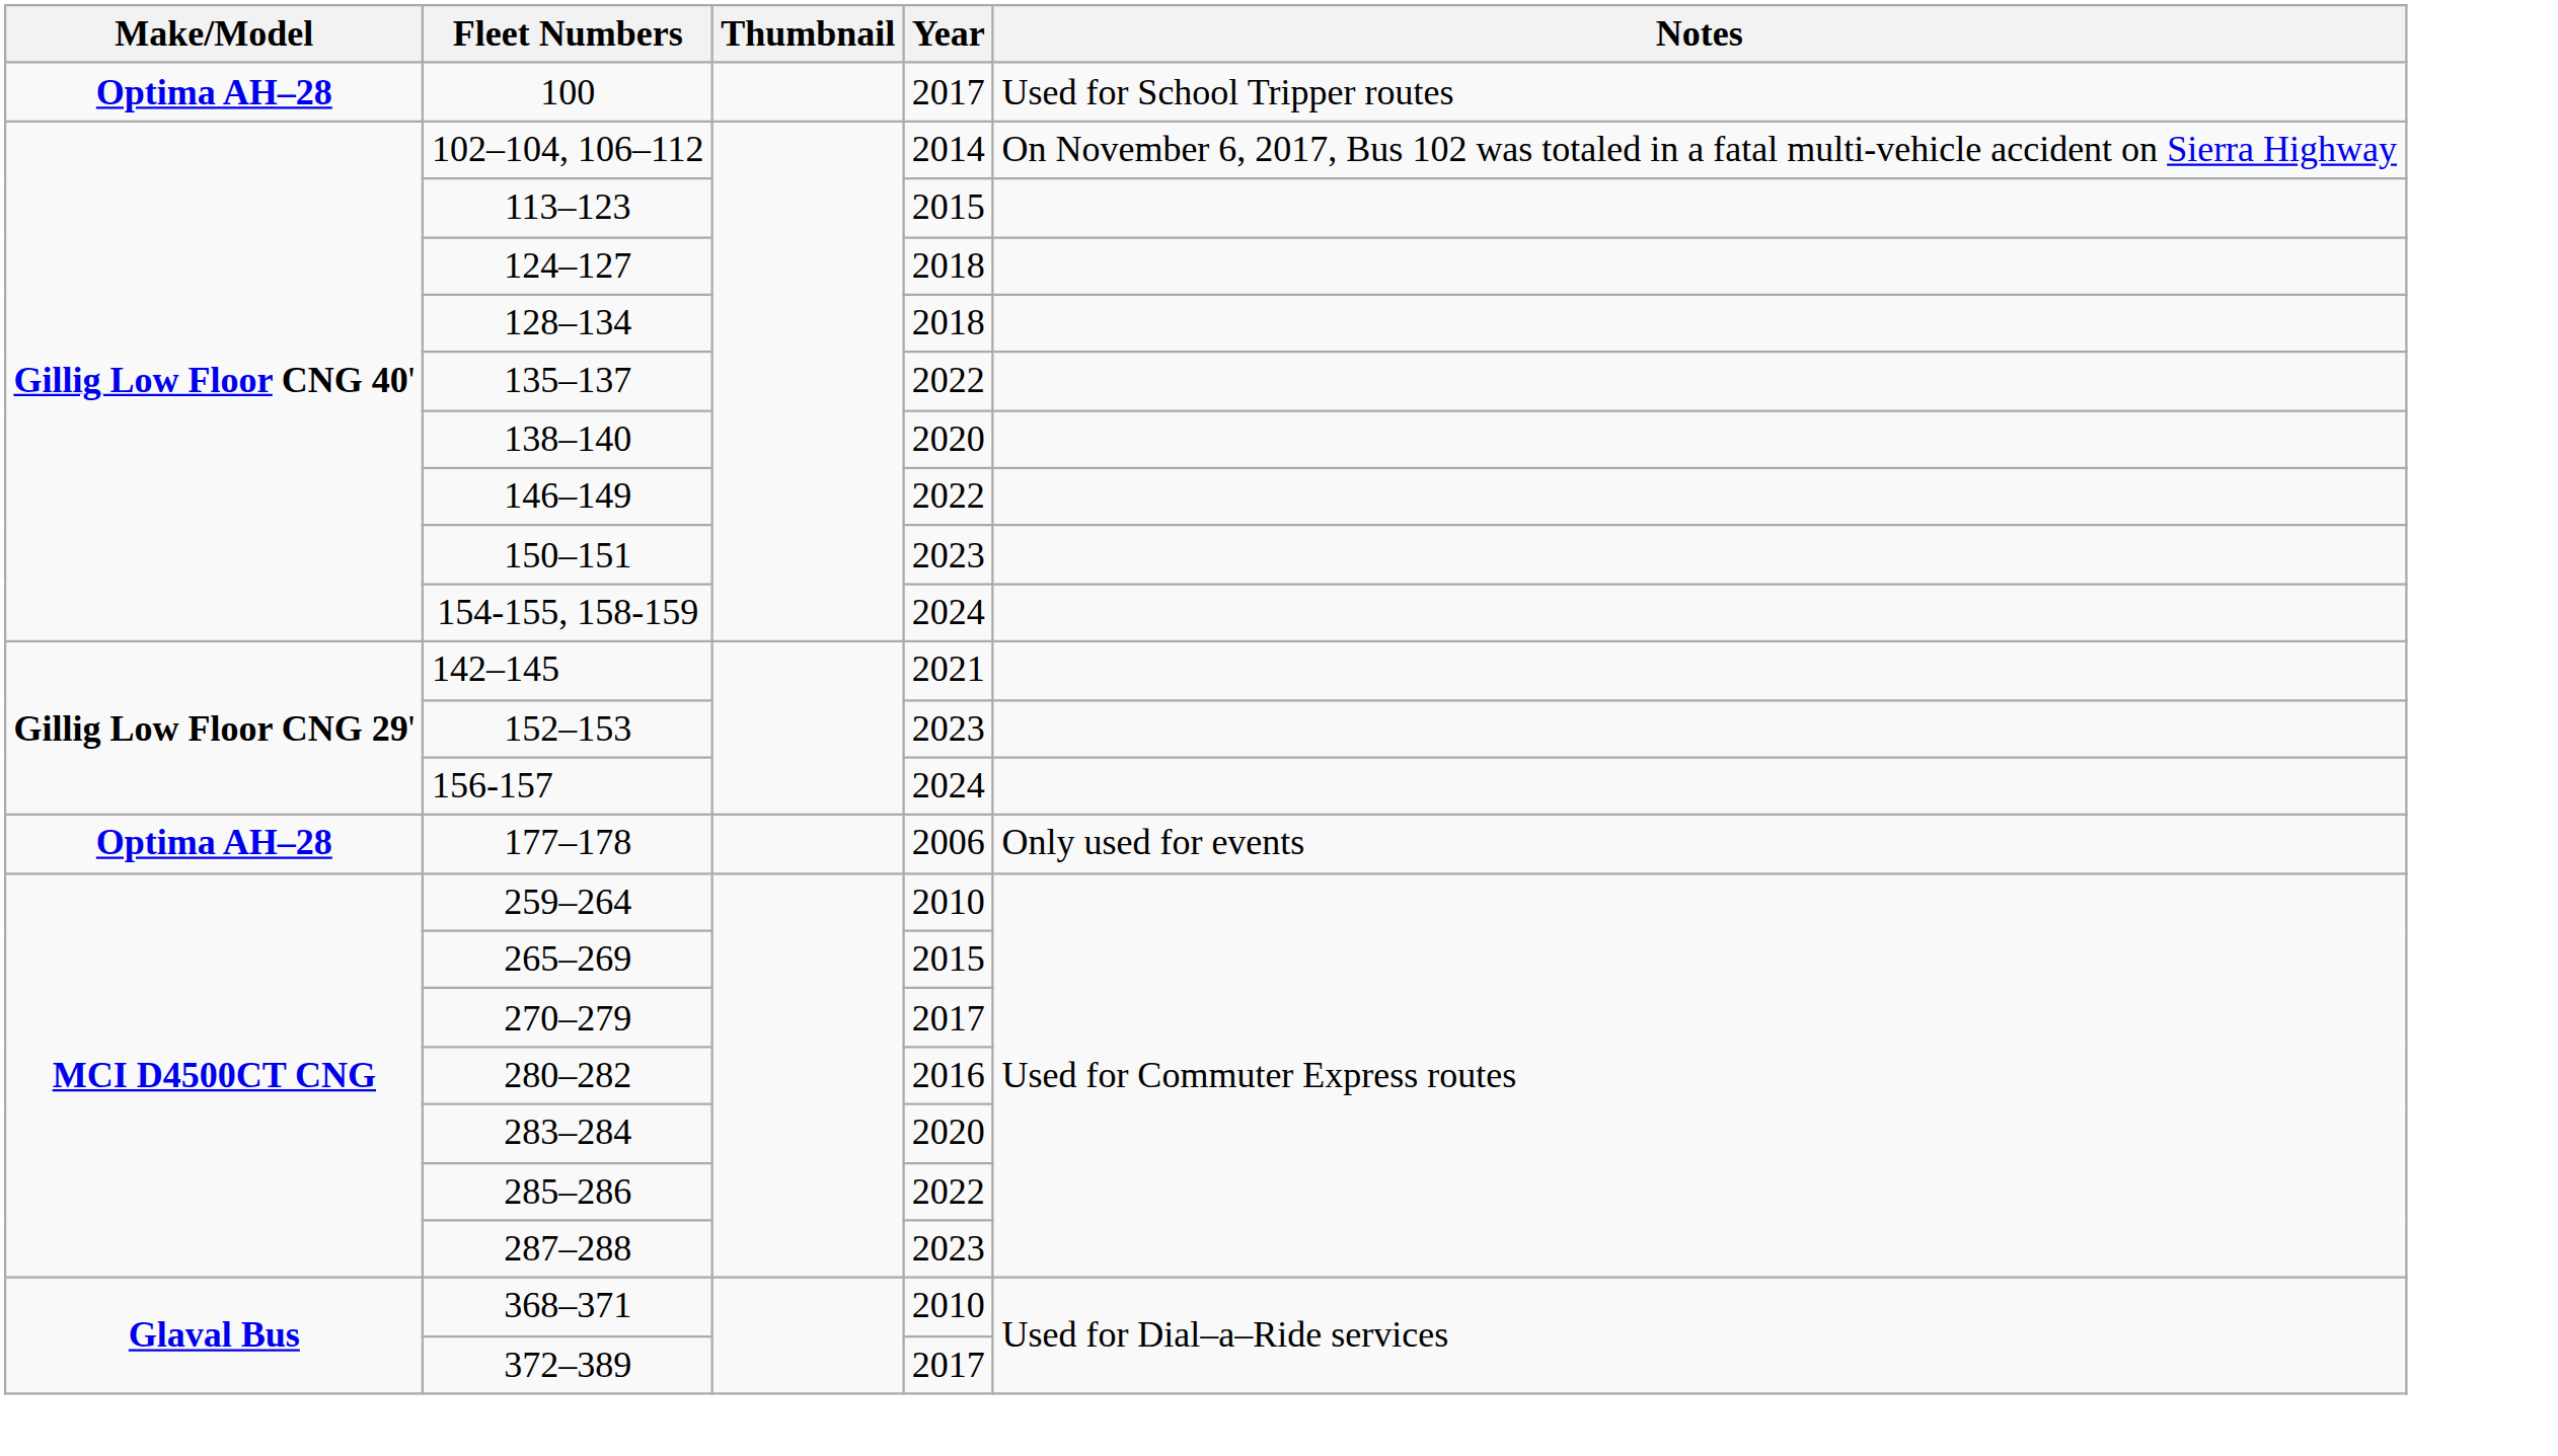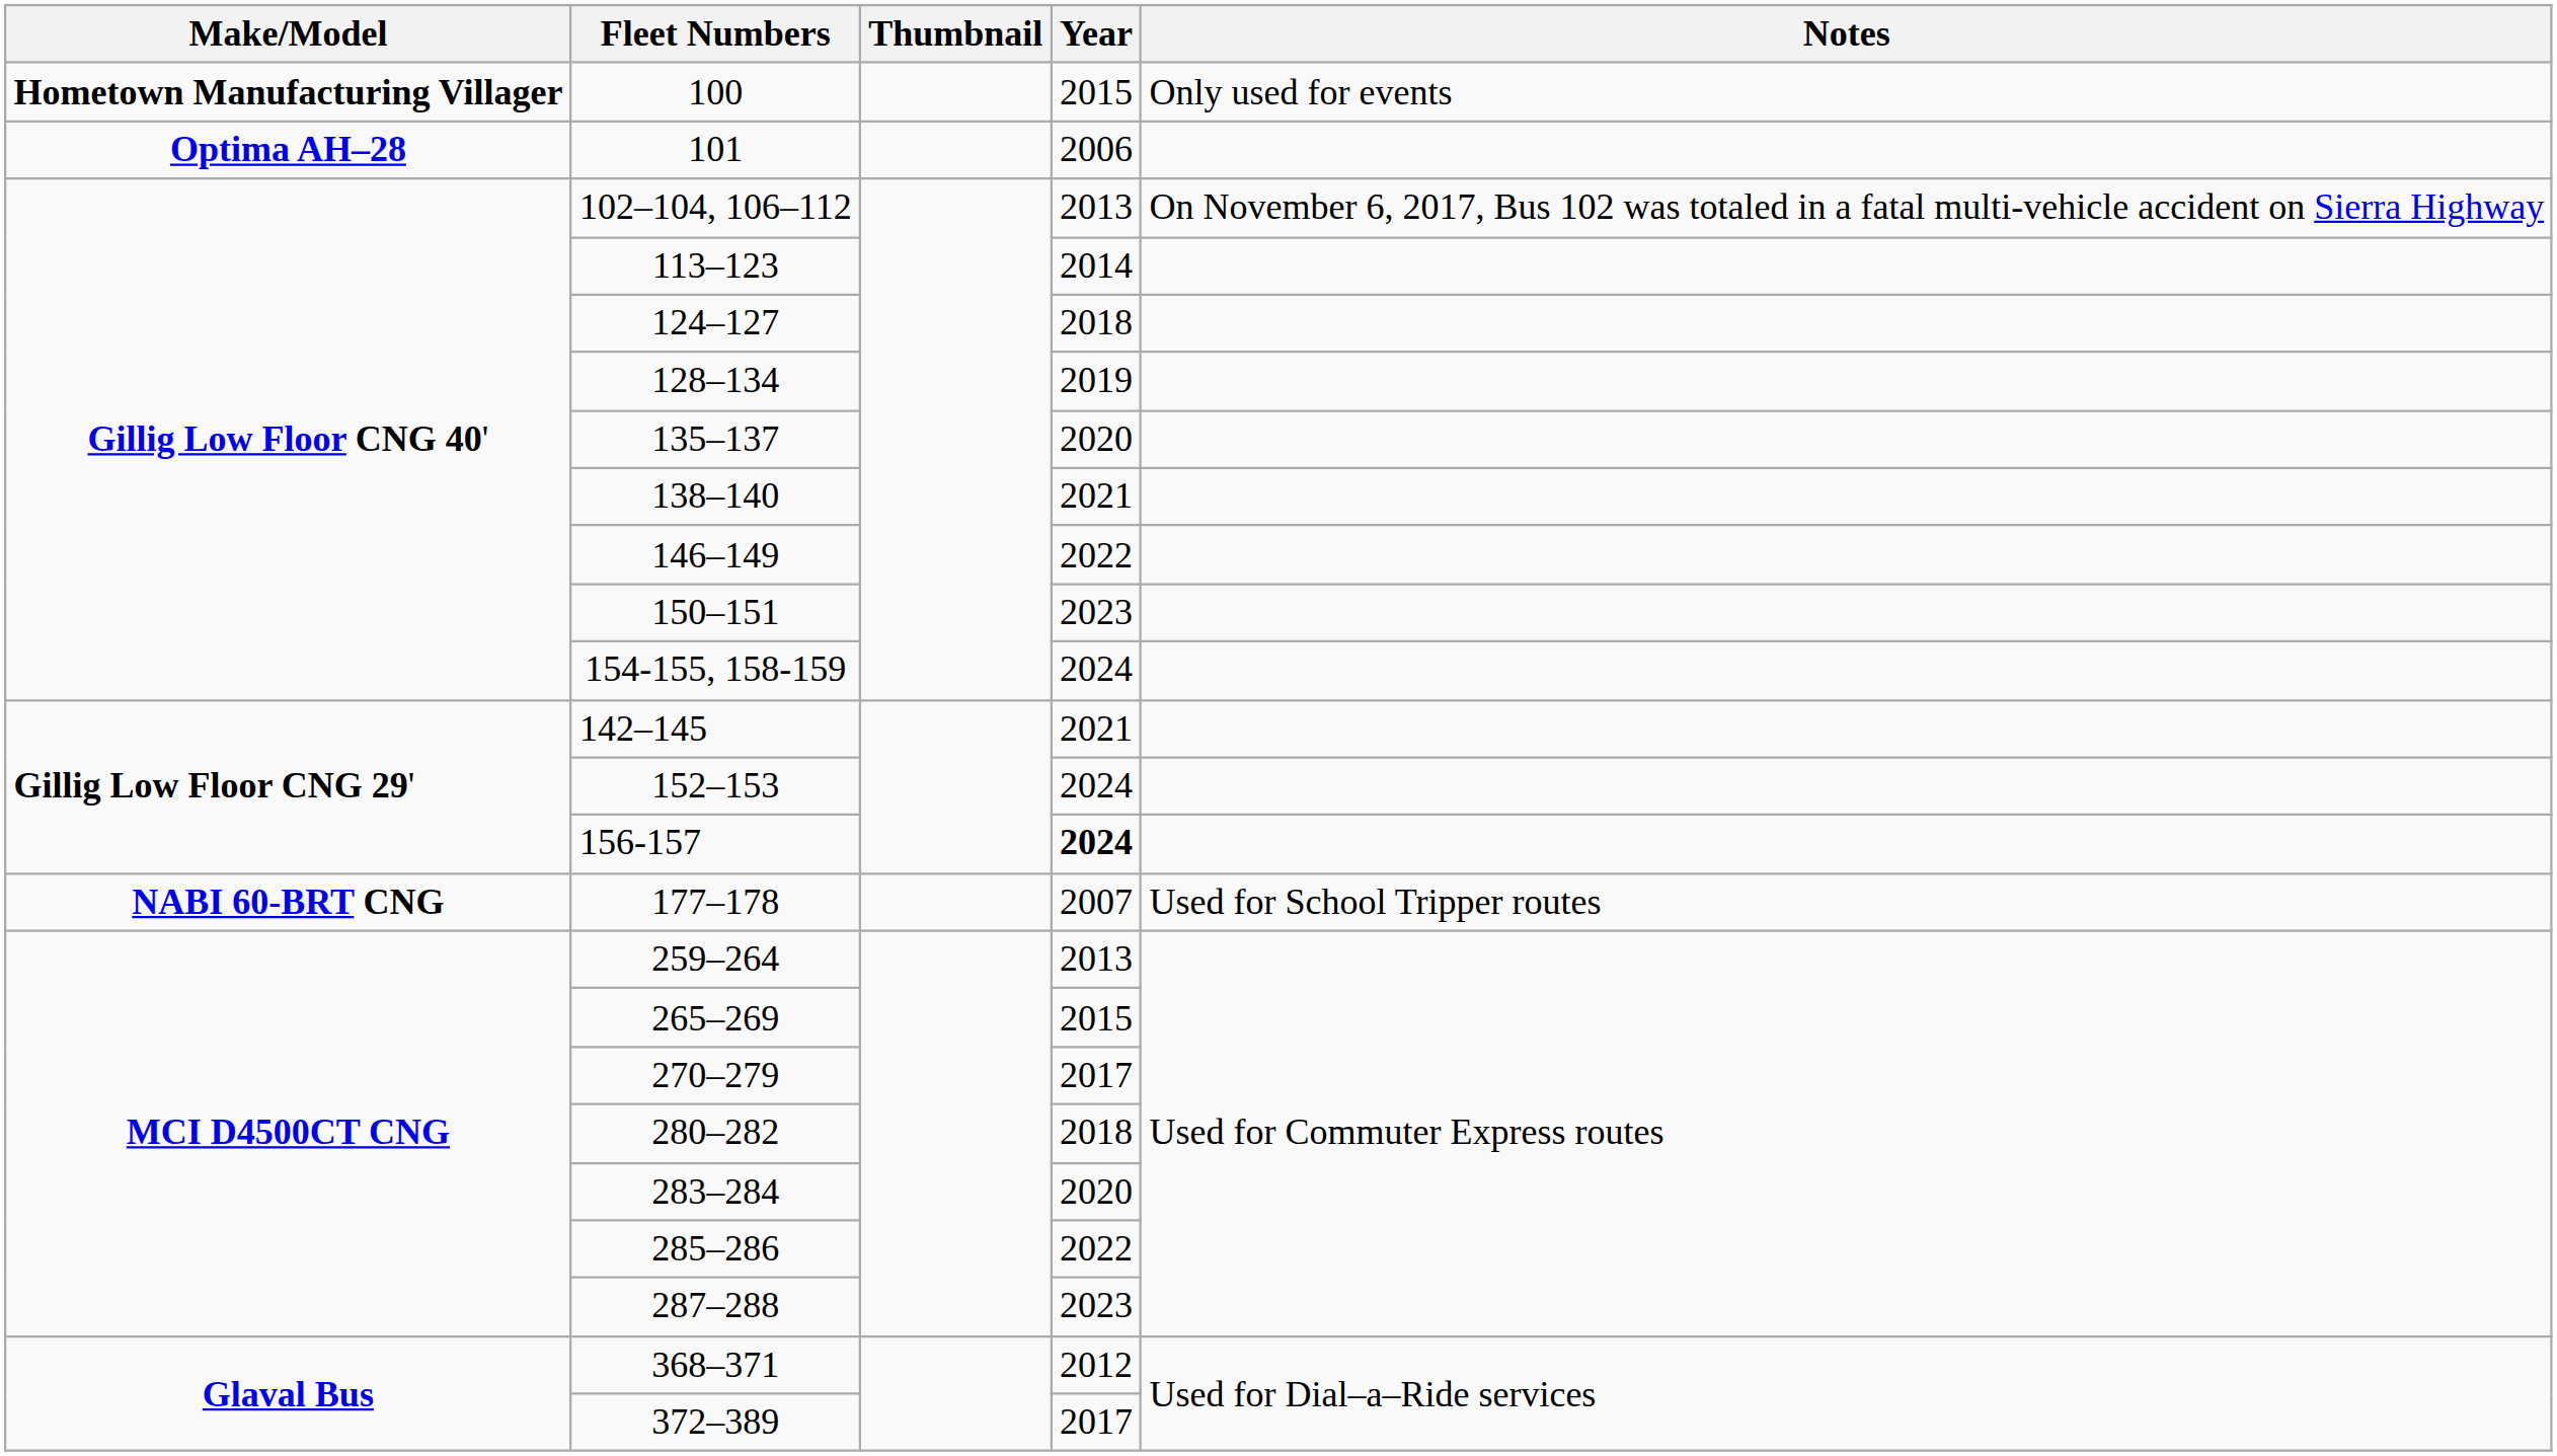 <table class="wikitable sticky-header">
 <tr>
 <th>Make/Model</th>
 <th>Fleet Numbers</th>
 <th>Thumbnail</th>
 <th>Year</th>
 <th>Notes</th>
 </tr>
 <tr align="center">
-<td><strong><a href='#'>Optima AH–28</a></strong></td>
+<td><strong>Hometown Manufacturing Villager</strong></td>
 <td>100</td>
 <td></td>
-<td>2017</td>
-<td align="left">Used for School Tripper routes</td>
+<td>2015</td>
+<td align="left">Only used for events</td>
+</tr>
+<tr align="center">
+<td><strong><a href='#'>Optima AH–28</a></strong></td>
+<td>101</td>
+<td></td>
+<td>2006</td>
+<td align="left"></td>
 </tr>
 <tr align="center">
 <td rowspan="9"><strong><a href='#'>Gillig Low Floor</a> CNG 40</strong>'</td>
 <td>102–104, 106–112</td>
 <td rowspan="9"></td>
-<td>2014</td>
+<td>2013</td>
 <td align="left">On November 6, 2017, Bus 102 was totaled in a fatal multi-vehicle accident on <a href='#'>Sierra Highway</a></td>
 </tr>
 <tr align="center">
 <td>113–123</td>
-<td>2015</td>
+<td>2014</td>
 <td></td>
 </tr>
 <tr align="center">
 <td>124–127</td>
 <td>2018</td>
 <td></td>
 </tr>
 <tr align="center">
 <td>128–134</td>
-<td>2018</td>
+<td>2019</td>
 <td></td>
 </tr>
 <tr align="center">
 <td>135–137</td>
-<td>2022</td>
+<td>2020</td>
 <td></td>
 </tr>
 <tr align="center">
 <td>138–140</td>
-<td>2020</td>
+<td>2021</td>
 <td></td>
 </tr>
 <tr align="center">
 <td>146–149</td>
 <td>2022</td>
 <td align="left"></td>
 </tr>
 <tr align="center">
 <td>150–151</td>
 <td>2023</td>
 <td align="left"></td>
 </tr>
 <tr align="center">
 <td>154-155, 158-159</td>
 <td>2024</td>
 <td align=“left”></td>
 </tr>
 <tr align=“center”>
 <td rowspan="3"><strong>Gillig Low Floor CNG 29</strong>'</td>
 <td>142–145</td>
 <td rowspan="3"></td>
 <td>2021</td>
 <td></td>
 </tr>
 <tr align="center">
 <td>152–153</td>
-<td>2023</td>
+<td>2024</td>
 <td align=“left”></td>
 </tr>
 <tr align=“center”>
 <td>156-157</td>
-<td>2024</td>
+<td><strong>2024</strong></td>
 <td></td>
 </tr>
 <tr align="center">
-<td><strong><a href='#'>Optima AH–28</a></strong></td>
+<td><strong><a href='#'>NABI 60-BRT</a> CNG</strong></td>
 <td>177–178</td>
 <td></td>
-<td>2006</td>
-<td align="left">Only used for events</td>
+<td>2007</td>
+<td align="left">Used for School Tripper routes</td>
 </tr>
 <tr align="center">
 <td rowspan="7"><strong><a href='#'>MCI D4500CT CNG</a></strong></td>
 <td>259–264</td>
 <td rowspan="7"></td>
-<td>2010</td>
+<td>2013</td>
 <td align="left" rowspan="7">Used for Commuter Express routes</td>
 </tr>
 <tr align="center">
 <td>265–269</td>
 <td>2015</td>
 </tr>
 <tr align="center">
 <td>270–279</td>
 <td>2017</td>
 </tr>
 <tr align="center">
 <td>280–282</td>
-<td>2016</td>
+<td>2018</td>
 </tr>
 <tr align="center">
 <td>283–284</td>
 <td>2020</td>
 </tr>
 <tr align="center">
 <td>285–286</td>
 <td>2022</td>
 </tr>
 <tr align="center">
 <td>287–288</td>
 <td>2023</td>
 </tr>
 <tr align="center">
 <td rowspan="2"><strong><a href='#'>Glaval Bus</a></strong></td>
 <td>368–371</td>
 <td rowspan="2"></td>
-<td>2010</td>
+<td>2012</td>
 <td rowspan="2" align="left">Used for Dial–a–Ride services</td>
 </tr>
 <tr align="center">
 <td>372–389</td>
 <td>2017</td>
 </tr>
 </table>
